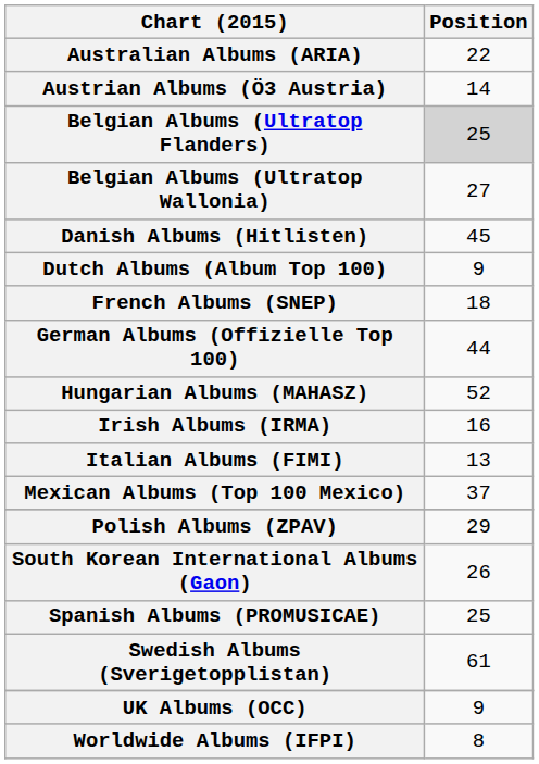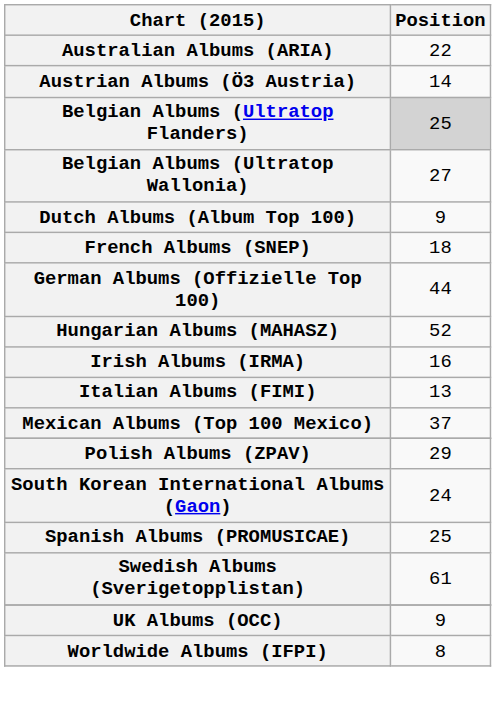 <table class="wikitable sortable plainrowheaders" style="text-align:center">
 <tr>
 <th scope="col" style="width:20em;">Chart (2015)</th>
 <th scope="col">Position</th>
 </tr>
 <tr>
 <th scope="row">Australian Albums (ARIA)</th>
 <td>22</td>
 </tr>
 <tr>
 <th scope="row">Austrian Albums (Ö3 Austria)</th>
 <td>14</td>
 </tr>
 <tr>
 <th scope="row">Belgian Albums (<a href='#'>Ultratop</a> Flanders)</th>
 <td style="background: lightgrey;">25</td>
 </tr>
 <tr>
 <th scope="row">Belgian Albums (Ultratop Wallonia)</th>
 <td>27</td>
-</tr>
-<tr>
-<th scope="row">Danish Albums (Hitlisten)</th>
-<td>45</td>
 </tr>
 <tr>
 <th scope="row">Dutch Albums (Album Top 100)</th>
 <td>9</td>
 </tr>
 <tr>
 <th scope="row">French Albums (SNEP)</th>
 <td>18</td>
 </tr>
 <tr>
 <th scope="row">German Albums (Offizielle Top 100)</th>
 <td>44</td>
 </tr>
 <tr>
 <th scope="row">Hungarian Albums (MAHASZ)</th>
 <td>52</td>
 </tr>
 <tr>
 <th scope="row">Irish Albums (IRMA)</th>
 <td>16</td>
 </tr>
 <tr>
 <th scope="row">Italian Albums (FIMI)</th>
 <td>13</td>
 </tr>
 <tr>
 <th scope="row">Mexican Albums (Top 100 Mexico)</th>
 <td>37</td>
 </tr>
 <tr>
 </tr>
 <tr>
 <th scope="row">Polish Albums (ZPAV)</th>
 <td>29</td>
 </tr>
 <tr>
 <th scope="row">South Korean International Albums (<a href='#'>Gaon</a>)</th>
-<td>26</td>
+<td>24</td>
 </tr>
 <tr>
 <th scope="row">Spanish Albums (PROMUSICAE)</th>
 <td>25</td>
 </tr>
 <tr>
 <th scope="row">Swedish Albums (Sverigetopplistan)</th>
 <td>61</td>
 </tr>
 <tr>
 </tr>
 <tr>
 <th scope="row">UK Albums (OCC)</th>
 <td>9</td>
 </tr>
 <tr>
 <th scope="row">Worldwide Albums (IFPI)</th>
 <td>8</td>
 </tr>
 </table>
